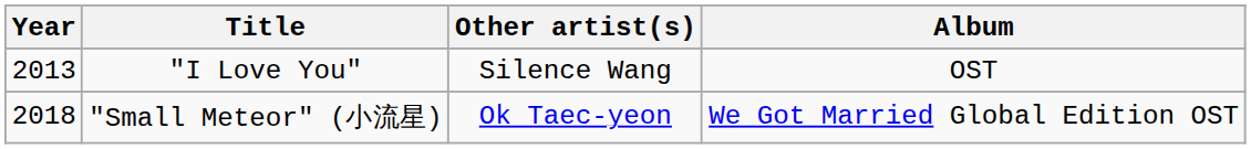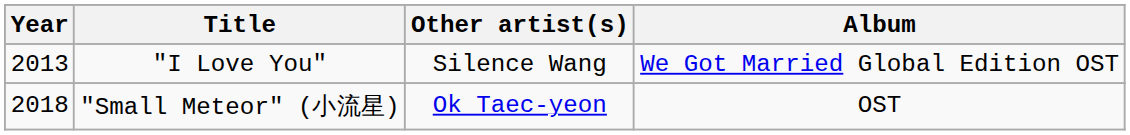 <table class="wikitable" style="text-align:center">
 <tr>
 <th scope="col">Year</th>
 <th scope="col">Title</th>
 <th scope="col">Other artist(s)</th>
 <th scope="col">Album</th>
 </tr>
 <tr>
 <td>2013</td>
 <td>"I Love You"</td>
 <td>Silence Wang</td>
-<td> OST</td>
+<td><a href='#'>We Got Married</a> Global Edition OST</td>
 </tr>
 <tr>
 <td>2018</td>
 <td>"Small Meteor" (小流星)</td>
 <td><a href='#'>Ok Taec-yeon</a></td>
-<td><a href='#'>We Got Married</a> Global Edition OST</td>
+<td> OST</td>
 </tr>
 </table>
